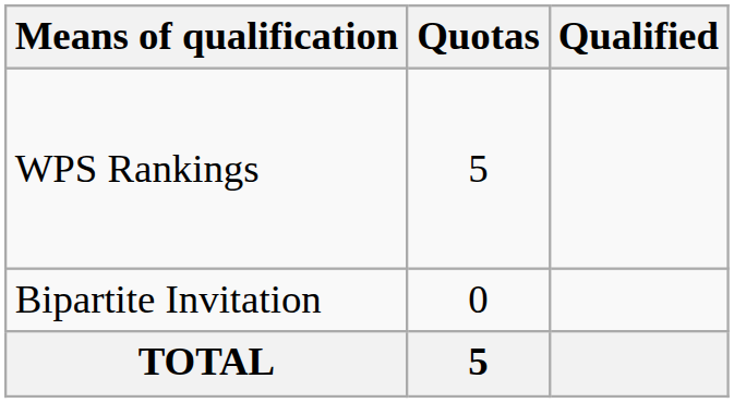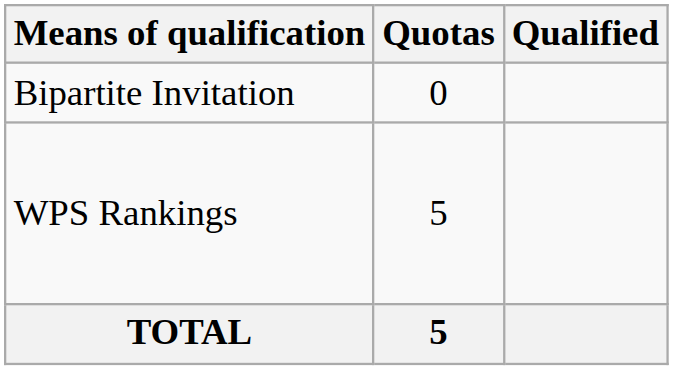 <table class = "wikitable">
 <tr>
 <th>Means of qualification</th>
 <th>Quotas</th>
 <th>Qualified</th>
 </tr>
 <tr>
+<td>Bipartite Invitation</td>
+<td align="center">0</td>
+<td></td>
+</tr>
+<tr>
 <td>WPS Rankings</td>
 <td align="center">5</td>
 <td><br><br><br><br></td>
-</tr>
-<tr>
-<td>Bipartite Invitation</td>
-<td align="center">0</td>
-<td></td>
 </tr>
 <tr>
 <th>TOTAL</th>
 <th>5</th>
 <th></th>
 </tr>
 </table>
